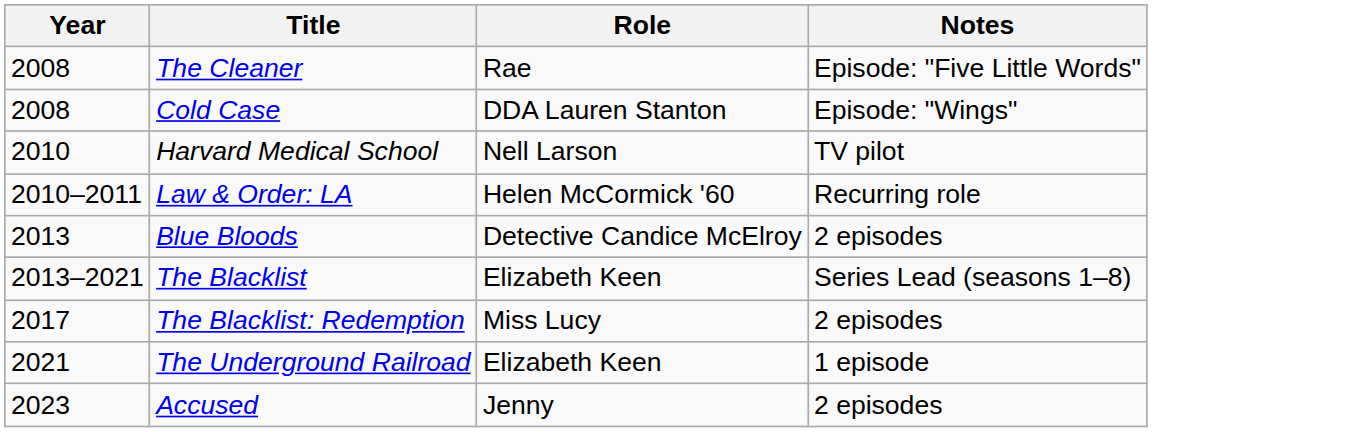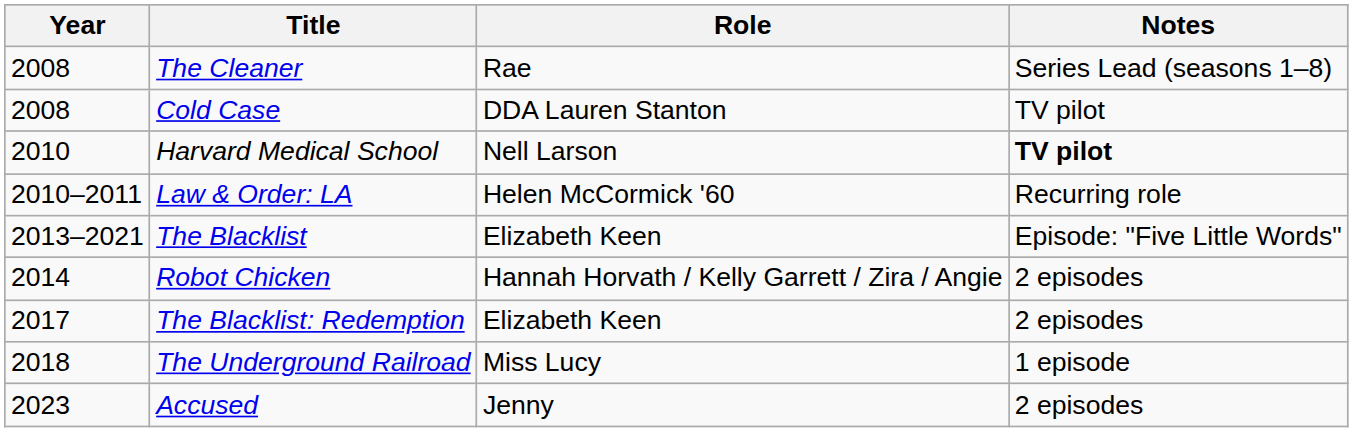 <table class="wikitable sortable">
 <tr>
 <th>Year</th>
 <th>Title</th>
 <th>Role</th>
 <th>Notes</th>
 </tr>
 <tr>
 <td>2008</td>
 <td><em><a href='#'>The Cleaner</a></em></td>
 <td>Rae</td>
-<td>Episode: "Five Little Words"</td>
+<td>Series Lead (seasons 1–8)</td>
 </tr>
 <tr>
 <td>2008</td>
 <td><em><a href='#'>Cold Case</a></em></td>
 <td>DDA Lauren Stanton</td>
-<td>Episode: "Wings"</td>
+<td>TV pilot</td>
 </tr>
 <tr>
 <td>2010</td>
 <td><em>Harvard Medical School</em></td>
 <td>Nell Larson</td>
-<td>TV pilot</td>
+<td><strong>TV pilot</strong></td>
 </tr>
 <tr>
 <td>2010–2011</td>
 <td><em><a href='#'>Law & Order: LA</a></em></td>
 <td>Helen McCormick '60</td>
 <td>Recurring role</td>
 </tr>
 <tr>
-<td>2013</td>
-<td><em><a href='#'>Blue Bloods</a></em></td>
-<td>Detective Candice McElroy</td>
-<td>2 episodes</td>
-</tr>
-<tr>
 <td>2013–2021</td>
 <td><em><a href='#'>The Blacklist</a></em></td>
 <td>Elizabeth Keen</td>
-<td>Series Lead (seasons 1–8)</td>
+<td>Episode: "Five Little Words"</td>
+</tr>
+<tr>
+<td>2014</td>
+<td><em><a href='#'>Robot Chicken</a></em></td>
+<td>Hannah Horvath / Kelly Garrett / Zira / Angie</td>
+<td>2 episodes</td>
 </tr>
 <tr>
 <td>2017</td>
 <td><em><a href='#'>The Blacklist: Redemption</a></em></td>
-<td>Miss Lucy</td>
+<td>Elizabeth Keen</td>
 <td>2 episodes</td>
 </tr>
 <tr>
-<td>2021</td>
+<td>2018</td>
 <td><em><a href='#'>The Underground Railroad</a></em></td>
-<td>Elizabeth Keen</td>
+<td>Miss Lucy</td>
 <td>1 episode</td>
 </tr>
 <tr>
 <td>2023</td>
 <td><em><a href='#'>Accused</a></em></td>
 <td>Jenny</td>
 <td>2 episodes</td>
 </tr>
 </table>
